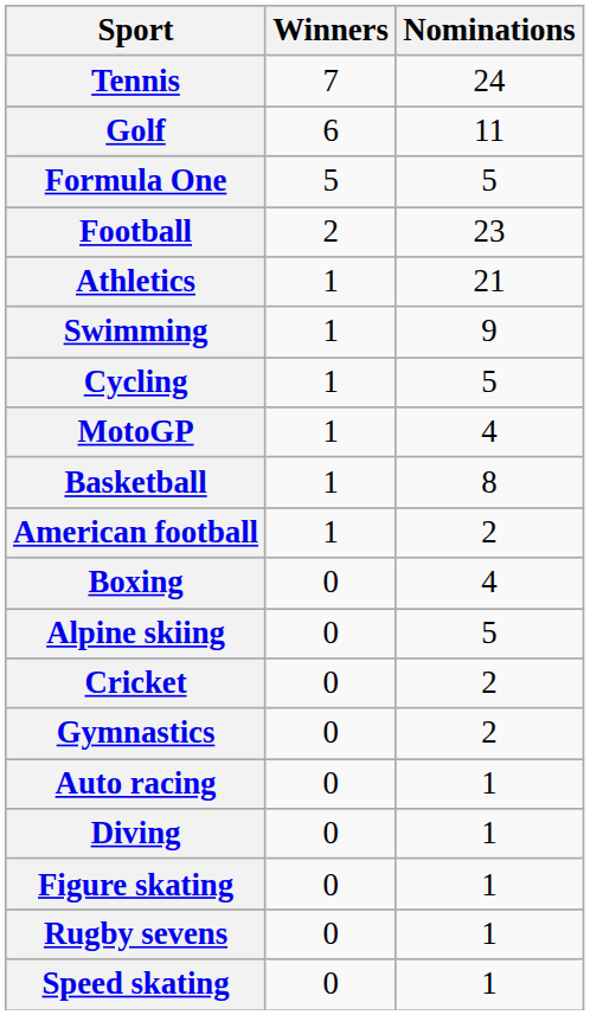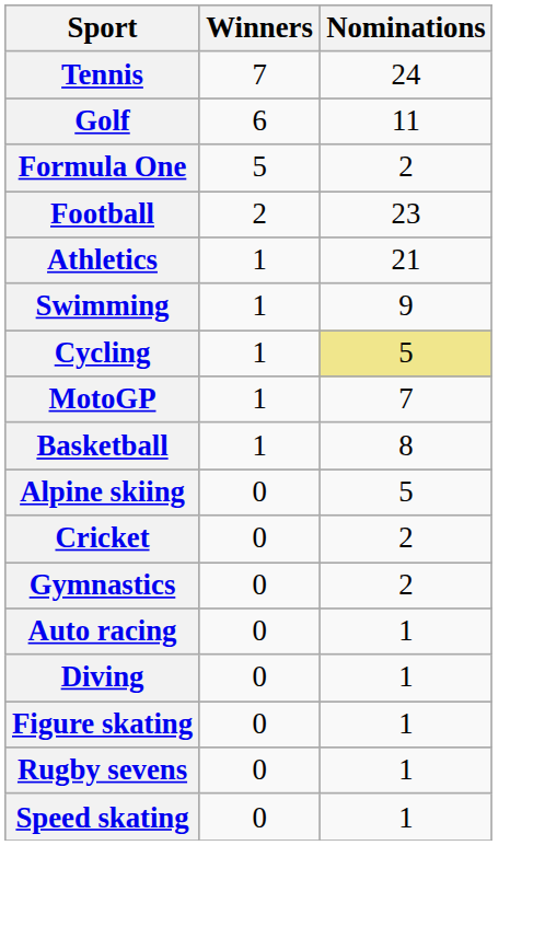 <table class="sortable wikitable plainrowheaders" style="text-align:center">
 <tr>
 <th scope=col>Sport</th>
 <th scope=col data-sort-type=number>Winners</th>
 <th scope=col data-sort-type=number>Nominations</th>
 </tr>
 <tr>
 <th scope=row><a href='#'>Tennis</a></th>
 <td>7</td>
 <td>24</td>
 </tr>
 <tr>
 <th scope=row><a href='#'>Golf</a></th>
 <td>6</td>
 <td>11</td>
 </tr>
 <tr>
 <th scope=row><a href='#'>Formula One</a></th>
 <td>5</td>
-<td>5</td>
+<td>2</td>
 </tr>
 <tr>
 <th scope=row><a href='#'>Football</a></th>
 <td>2</td>
 <td>23</td>
 </tr>
 <tr>
 <th scope=row><a href='#'>Athletics</a></th>
 <td>1</td>
 <td>21</td>
 </tr>
 <tr>
 <th scope=row><a href='#'>Swimming</a></th>
 <td>1</td>
 <td>9</td>
 </tr>
 <tr>
 <th scope=row><a href='#'>Cycling</a></th>
 <td>1</td>
-<td>5</td>
+<td style="background: khaki;">5</td>
 </tr>
 <tr>
 <th scope=row><a href='#'>MotoGP</a></th>
 <td>1</td>
-<td>4</td>
+<td>7</td>
 </tr>
 <tr>
 <th scope=row><a href='#'>Basketball</a></th>
 <td>1</td>
 <td>8</td>
-</tr>
-<tr>
-<th scope=row><a href='#'>American football</a></th>
-<td>1</td>
-<td>2</td>
-</tr>
-<tr>
-<th scope=row><a href='#'>Boxing</a></th>
-<td>0</td>
-<td>4</td>
 </tr>
 <tr>
 <th scope=row><a href='#'>Alpine skiing</a></th>
 <td>0</td>
 <td>5</td>
 </tr>
 <tr>
 <th scope=row><a href='#'>Cricket</a></th>
 <td>0</td>
 <td>2</td>
 </tr>
 <tr>
 <th scope=row><a href='#'>Gymnastics</a></th>
 <td>0</td>
 <td>2</td>
 </tr>
 <tr>
 <th scope=row><a href='#'>Auto racing</a></th>
 <td>0</td>
 <td>1</td>
 </tr>
 <tr>
 <th scope=row><a href='#'>Diving</a></th>
 <td>0</td>
 <td>1</td>
 </tr>
 <tr>
 <th scope=row><a href='#'>Figure skating</a></th>
 <td>0</td>
 <td>1</td>
 </tr>
 <tr>
 <th scope=row><a href='#'>Rugby sevens</a></th>
 <td>0</td>
 <td>1</td>
 </tr>
 <tr>
 <th scope=row><a href='#'>Speed skating</a></th>
 <td>0</td>
 <td>1</td>
 </tr>
 </table>
